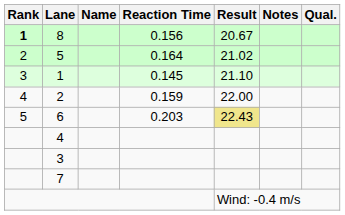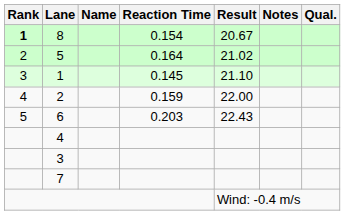 <table class="wikitable sortable" style="text-align:center">
 <tr>
 <th>Rank</th>
 <th>Lane</th>
 <th>Name</th>
 <th>Reaction Time</th>
 <th>Result</th>
 <th>Notes</th>
 <th>Qual.</th>
 </tr>
 <tr bgcolor=ccffcc>
 <td><strong>1</strong></td>
 <td>8</td>
 <td align="left"></td>
-<td>0.156</td>
+<td>0.154</td>
 <td>20.67</td>
 <td></td>
 <td></td>
 </tr>
 <tr bgcolor=ccffcc>
 <td>2</td>
 <td>5</td>
 <td align="left"></td>
 <td>0.164</td>
 <td>21.02</td>
 <td></td>
 <td></td>
 </tr>
 <tr bgcolor=ddffdd>
 <td>3</td>
 <td>1</td>
 <td align="left"></td>
 <td>0.145</td>
 <td>21.10</td>
 <td></td>
 <td></td>
 </tr>
 <tr>
 <td>4</td>
 <td>2</td>
 <td align="left"></td>
 <td>0.159</td>
 <td>22.00</td>
 <td></td>
 <td></td>
 </tr>
 <tr>
 <td>5</td>
 <td>6</td>
 <td align="left"></td>
 <td>0.203</td>
-<td style="background: khaki;">22.43</td>
+<td>22.43</td>
 <td></td>
 <td></td>
 </tr>
 <tr>
 <td></td>
 <td>4</td>
 <td align="left"></td>
 <td></td>
 <td></td>
 <td></td>
 <td></td>
 </tr>
 <tr>
 <td></td>
 <td>3</td>
 <td align="left"></td>
 <td></td>
 <td></td>
 <td></td>
 <td></td>
 </tr>
 <tr>
 <td></td>
 <td>7</td>
 <td align="left"></td>
 <td></td>
 <td></td>
 <td></td>
 <td></td>
 </tr>
 <tr class="sortbottom">
 <td colspan=4></td>
 <td colspan="3" style="text-align:left;">Wind: -0.4 m/s</td>
 </tr>
 </table>
